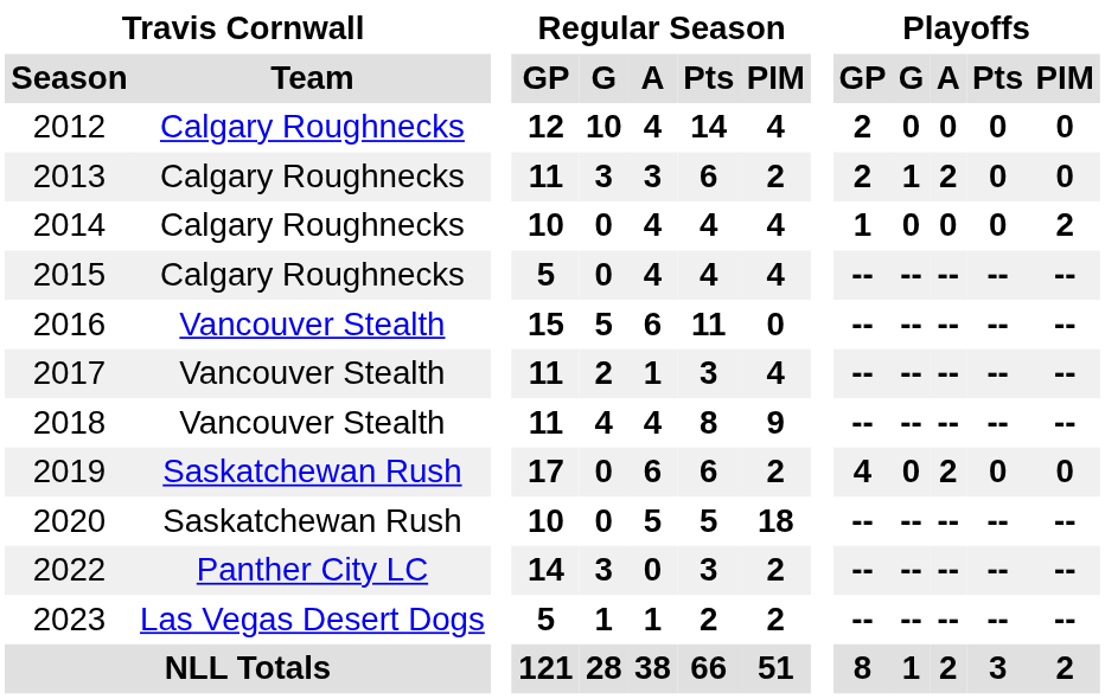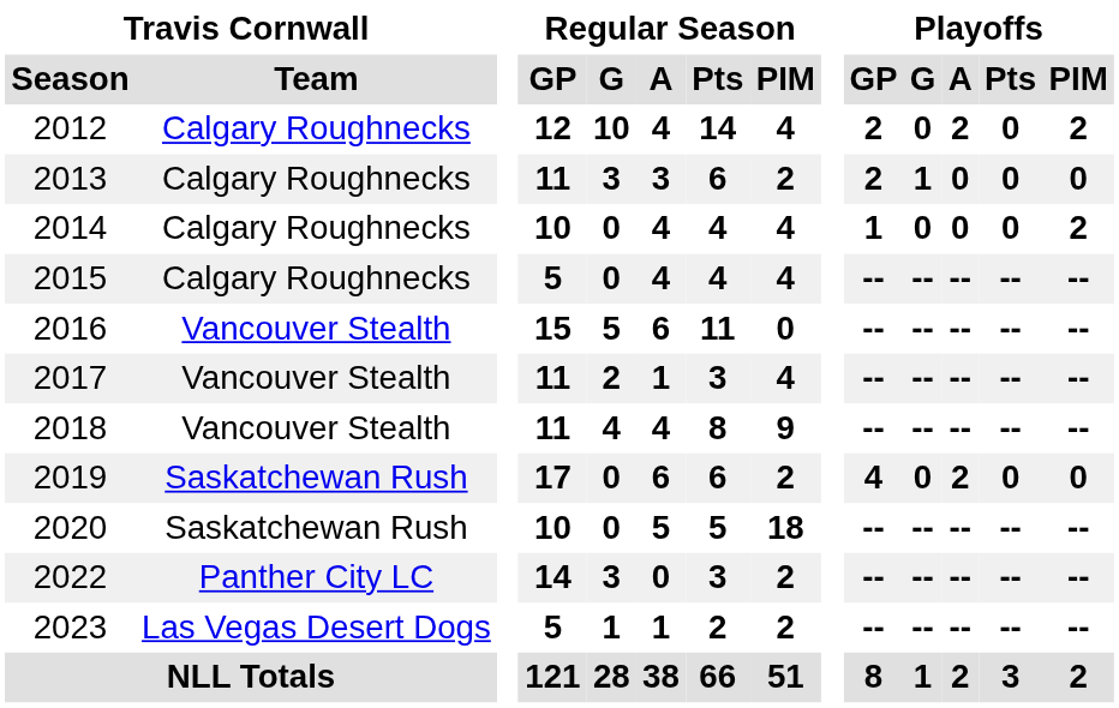 <table cellspacing="0" cellpadding="3" border="0">
 <tr>
 <th colspan="2" bgcolor="#ffffff">Travis Cornwall </th>
 <th rowspan="104" bgcolor="#ffffff"> </th>
 <th colspan="5">Regular Season</th>
 <th rowspan="104" bgcolor="#ffffff"> </th>
 <th colspan="5">Playoffs</th>
 </tr>
 <tr bgcolor="#e0e0e0" align="center">
 <th>Season</th>
 <th>Team</th>
 <th>GP</th>
 <th>G</th>
 <th>A</th>
 <th>Pts</th>
 <th>PIM</th>
 <th>GP</th>
 <th>G</th>
 <th>A</th>
 <th>Pts</th>
 <th>PIM</th>
 </tr>
 <tr ALIGN="center">
 <td>2012</td>
 <td><a href='#'>Calgary Roughnecks</a></td>
 <th><strong>12</strong></th>
 <th><strong>10</strong></th>
 <th><strong>4</strong></th>
 <th><strong>14</strong></th>
 <th><strong>4</strong></th>
 <th>2</th>
 <th>0</th>
+<th>2</th>
 <th>0</th>
-<th>0</th>
-<th>0</th>
+<th>2</th>
 </tr>
 <tr ALIGN="center" bgcolor="#f0f0f0">
 <td>2013</td>
 <td>Calgary Roughnecks</td>
 <th><strong>11</strong></th>
 <th><strong>3</strong></th>
 <th><strong>3</strong></th>
 <th><strong>6</strong></th>
 <th><strong>2</strong></th>
 <th>2</th>
 <th>1</th>
-<th>2</th>
+<th>0</th>
 <th>0</th>
 <th>0</th>
 </tr>
 <tr ALIGN="center">
 <td>2014</td>
 <td>Calgary Roughnecks</td>
 <th><strong>10</strong></th>
 <th><strong>0</strong></th>
 <th><strong>4</strong></th>
 <th><strong>4</strong></th>
 <th><strong>4</strong></th>
 <th>1</th>
 <th>0</th>
 <th>0</th>
 <th>0</th>
 <th>2</th>
 </tr>
 <tr ALIGN="center" bgcolor="#f0f0f0">
 <td>2015</td>
 <td>Calgary Roughnecks</td>
 <th><strong>5</strong></th>
 <th><strong>0</strong></th>
 <th><strong>4</strong></th>
 <th><strong>4</strong></th>
 <th><strong>4</strong></th>
 <th>--</th>
 <th>--</th>
 <th>--</th>
 <th>--</th>
 <th>--</th>
 </tr>
 <tr ALIGN="center">
 <td>2016</td>
 <td><a href='#'>Vancouver Stealth</a></td>
 <th><strong>15</strong></th>
 <th><strong>5</strong></th>
 <th><strong>6</strong></th>
 <th><strong>11</strong></th>
 <th><strong>0</strong></th>
 <th>--</th>
 <th>--</th>
 <th>--</th>
 <th>--</th>
 <th>--</th>
 </tr>
 <tr ALIGN="center" bgcolor="#f0f0f0">
 <td>2017</td>
 <td>Vancouver Stealth</td>
 <th>11</th>
 <th>2</th>
 <th>1</th>
 <th>3</th>
 <th>4</th>
 <th>--</th>
 <th>--</th>
 <th>--</th>
 <th>--</th>
 <th>--</th>
 </tr>
 <tr ALIGN="center">
 <td>2018</td>
 <td>Vancouver Stealth</td>
 <th><strong>11</strong></th>
 <th><strong>4</strong></th>
 <th><strong>4</strong></th>
 <th><strong>8</strong></th>
 <th><strong>9</strong></th>
 <th>--</th>
 <th>--</th>
 <th>--</th>
 <th>--</th>
 <th>--</th>
 </tr>
 <tr ALIGN="center" bgcolor="#f0f0f0">
 <td>2019</td>
 <td><a href='#'>Saskatchewan Rush</a></td>
 <th><strong>17</strong></th>
 <th><strong>0</strong></th>
 <th><strong>6</strong></th>
 <th><strong>6</strong></th>
 <th><strong>2</strong></th>
 <th>4</th>
 <th>0</th>
 <th>2</th>
 <th>0</th>
 <th>0</th>
 </tr>
 <tr ALIGN="center">
 <td>2020</td>
 <td>Saskatchewan Rush</td>
 <th><strong>10</strong></th>
 <th><strong>0</strong></th>
 <th><strong>5</strong></th>
 <th><strong>5</strong></th>
 <th><strong>18</strong></th>
 <th>--</th>
 <th>--</th>
 <th>--</th>
 <th>--</th>
 <th>--</th>
 </tr>
 <tr ALIGN="center" bgcolor="#f0f0f0">
 <td>2022</td>
 <td><a href='#'>Panther City LC</a></td>
 <th>14</th>
 <th>3</th>
 <th>0</th>
 <th>3</th>
 <th>2</th>
 <th>--</th>
 <th>--</th>
 <th>--</th>
 <th>--</th>
 <th>--</th>
 </tr>
 <tr ALIGN="center">
 <td>2023</td>
 <td><a href='#'>Las Vegas Desert Dogs</a></td>
 <th>5</th>
 <th>1</th>
 <th>1</th>
 <th>2</th>
 <th>2</th>
 <th>--</th>
 <th>--</th>
 <th>--</th>
 <th>--</th>
 <th>--</th>
 </tr>
 <tr bgcolor="#e0e0e0" align="center">
 <th colspan="2">NLL Totals</th>
 <th>121</th>
 <th>28</th>
 <th>38</th>
 <th>66</th>
 <th>51</th>
 <th>8</th>
 <th>1</th>
 <th>2</th>
 <th>3</th>
 <th>2</th>
 </tr>
 </table>
